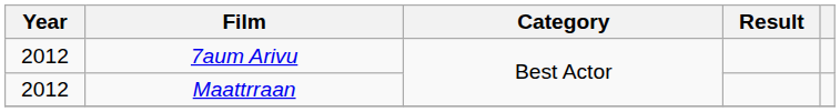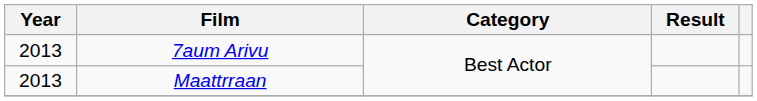 <table class="wikitable sortable" style="width:100%;">
 <tr>
 <th style="width:5%;">Year</th>
 <th style="width:25%;">Film</th>
 <th style="width:25%;">Category</th>
 <th style="width:5%;">Result</th>
 <th style="width:1%;" class="unsortable"></th>
 </tr>
 <tr>
-<td style="text-align:center;">2012</td>
+<td style="text-align:center;">2013</td>
 <td style="text-align:center;"><em><a href='#'>7aum Arivu</a></em></td>
 <td style="text-align:center;" rowspan="2">Best Actor</td>
 <td></td>
 <td></td>
 </tr>
 <tr>
-<td style="text-align:center;">2012</td>
+<td style="text-align:center;">2013</td>
 <td style="text-align:center;"><em><a href='#'>Maattrraan</a></em></td>
 <td></td>
 <td></td>
 </tr>
 <tr>
 </tr>
 </table>
